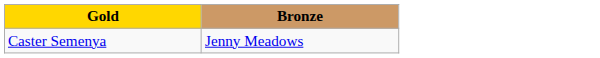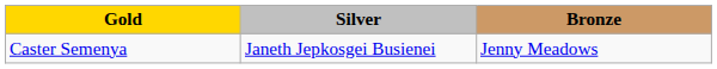 <table class="wikitable" style="text-align:left">
 <tr align="center">
 <td width=200 bgcolor=gold><strong>Gold</strong></td>
+<td width=200 bgcolor=silver><strong>Silver</strong></td>
 <td width=200 bgcolor=CC9966><strong>Bronze</strong></td>
 </tr>
 <tr>
 <td><a href='#'>Caster Semenya</a><br><em></em></td>
+<td><a href='#'>Janeth Jepkosgei Busienei</a><br><em></em></td>
 <td><a href='#'>Jenny Meadows</a> <br><em></em></td>
 </tr>
 </table>
